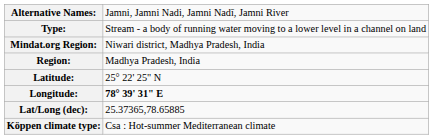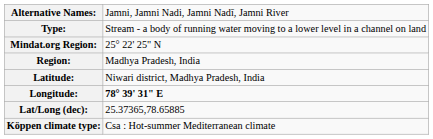 <table class="wikitable">
 <tr>
 <th>Alternative Names:</th>
 <td>Jamni, Jamni Nadi, Jamni Nadī, Jamni River</td>
 </tr>
 <tr>
 <th>Type:</th>
 <td>Stream - a body of running water moving to a lower level in a channel on land</td>
 </tr>
 <tr>
 <th>Mindat.org Region:</th>
-<td>Niwari district, Madhya Pradesh, India</td>
+<td>25° 22' 25" N</td>
 </tr>
 <tr>
 <th>Region:</th>
 <td>Madhya Pradesh, India</td>
 </tr>
 <tr>
 <th>Latitude:</th>
-<td>25° 22' 25" N</td>
+<td>Niwari district, Madhya Pradesh, India</td>
 </tr>
 <tr>
 <th>Longitude:</th>
 <td><strong>78° 39' 31" E</strong></td>
 </tr>
 <tr>
 <th>Lat/Long (dec):</th>
 <td>25.37365,78.65885</td>
 </tr>
 <tr>
 <th>Köppen climate type:</th>
 <td>Csa : Hot-summer Mediterranean climate</td>
 </tr>
 </table>
